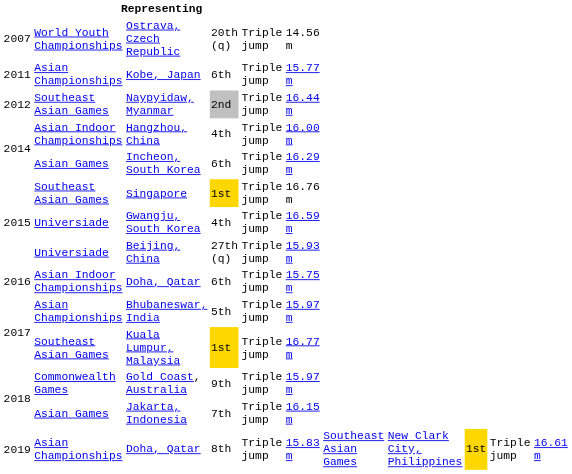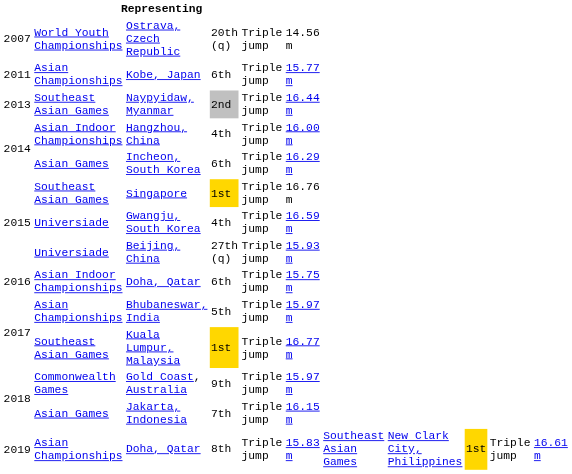 <table>
 <tr>
 <th colspan="6">Representing </th>
 </tr>
 <tr>
 <td>2007</td>
 <td><a href='#'>World Youth Championships</a></td>
 <td><a href='#'>Ostrava, Czech Republic</a></td>
 <td>20th (q)</td>
 <td>Triple jump</td>
 <td>14.56 m</td>
 </tr>
 <tr>
 <td>2011</td>
 <td><a href='#'>Asian Championships</a></td>
 <td><a href='#'>Kobe, Japan</a></td>
 <td>6th</td>
 <td>Triple jump</td>
 <td><a href='#'>15.77 m</a></td>
 </tr>
 <tr>
-<td>2012</td>
+<td>2013</td>
 <td><a href='#'>Southeast Asian Games</a></td>
 <td><a href='#'>Naypyidaw, Myanmar</a></td>
 <td bgcolor=silver>2nd</td>
 <td>Triple jump</td>
 <td><a href='#'>	16.44 m</a></td>
 </tr>
 <tr>
 <td rowspan=2>2014</td>
 <td><a href='#'>Asian Indoor Championships</a></td>
 <td><a href='#'>Hangzhou, China</a></td>
 <td>4th</td>
 <td>Triple jump</td>
 <td><a href='#'>16.00 m</a></td>
 </tr>
 <tr>
 <td><a href='#'>Asian Games</a></td>
 <td><a href='#'>Incheon, South Korea</a></td>
 <td>6th</td>
 <td>Triple jump</td>
 <td><a href='#'>16.29 m</a></td>
 </tr>
 <tr>
 <td rowspan=3>2015</td>
 <td><a href='#'>Southeast Asian Games</a></td>
 <td><a href='#'>Singapore</a></td>
 <td bgcolor=gold>1st</td>
 <td>Triple jump</td>
 <td>16.76 m</td>
 </tr>
 <tr>
 <td><a href='#'>Universiade</a></td>
 <td><a href='#'>Gwangju, South Korea</a></td>
 <td>4th</td>
 <td>Triple jump</td>
 <td><a href='#'>16.59 m</a></td>
 </tr>
 <tr>
 <td><a href='#'>Universiade</a></td>
 <td><a href='#'>Beijing, China</a></td>
 <td>27th (q)</td>
 <td>Triple jump</td>
 <td><a href='#'>15.93 m</a></td>
 </tr>
 <tr>
 <td>2016</td>
 <td><a href='#'>Asian Indoor Championships</a></td>
 <td><a href='#'>Doha, Qatar</a></td>
 <td>6th</td>
 <td>Triple jump</td>
 <td><a href='#'>15.75 m</a></td>
 </tr>
 <tr>
 <td rowspan=2>2017</td>
 <td><a href='#'>Asian Championships</a></td>
 <td><a href='#'>Bhubaneswar, India</a></td>
 <td>5th</td>
 <td>Triple jump</td>
 <td><a href='#'>15.97 m</a></td>
 </tr>
 <tr>
 <td><a href='#'>Southeast Asian Games</a></td>
 <td><a href='#'>Kuala Lumpur, Malaysia</a></td>
 <td bgcolor=gold>1st</td>
 <td>Triple jump</td>
 <td><a href='#'>16.77 m</a></td>
 </tr>
 <tr>
 <td rowspan=2>2018</td>
 <td><a href='#'>Commonwealth Games</a></td>
 <td><a href='#'>Gold Coast</a>, <a href='#'>Australia</a></td>
 <td>9th</td>
 <td>Triple jump</td>
 <td><a href='#'>15.97 m</a></td>
 </tr>
 <tr>
 <td><a href='#'>Asian Games</a></td>
 <td><a href='#'>Jakarta, Indonesia</a></td>
 <td>7th</td>
 <td>Triple jump</td>
 <td><a href='#'>16.15 m</a></td>
 </tr>
 <tr>
 <td rowspan=2>2019</td>
 <td><a href='#'>Asian Championships</a></td>
 <td><a href='#'>Doha, Qatar</a></td>
 <td>8th</td>
 <td>Triple jump</td>
 <td><a href='#'>15.83 m</a></td>
 <td><a href='#'>Southeast Asian Games</a></td>
 <td><a href='#'>New Clark City, Philippines</a></td>
 <td bgcolor=gold>1st</td>
 <td>Triple jump</td>
 <td><a href='#'>16.61 m</a></td>
 </tr>
 <tr>
 </tr>
 </table>
